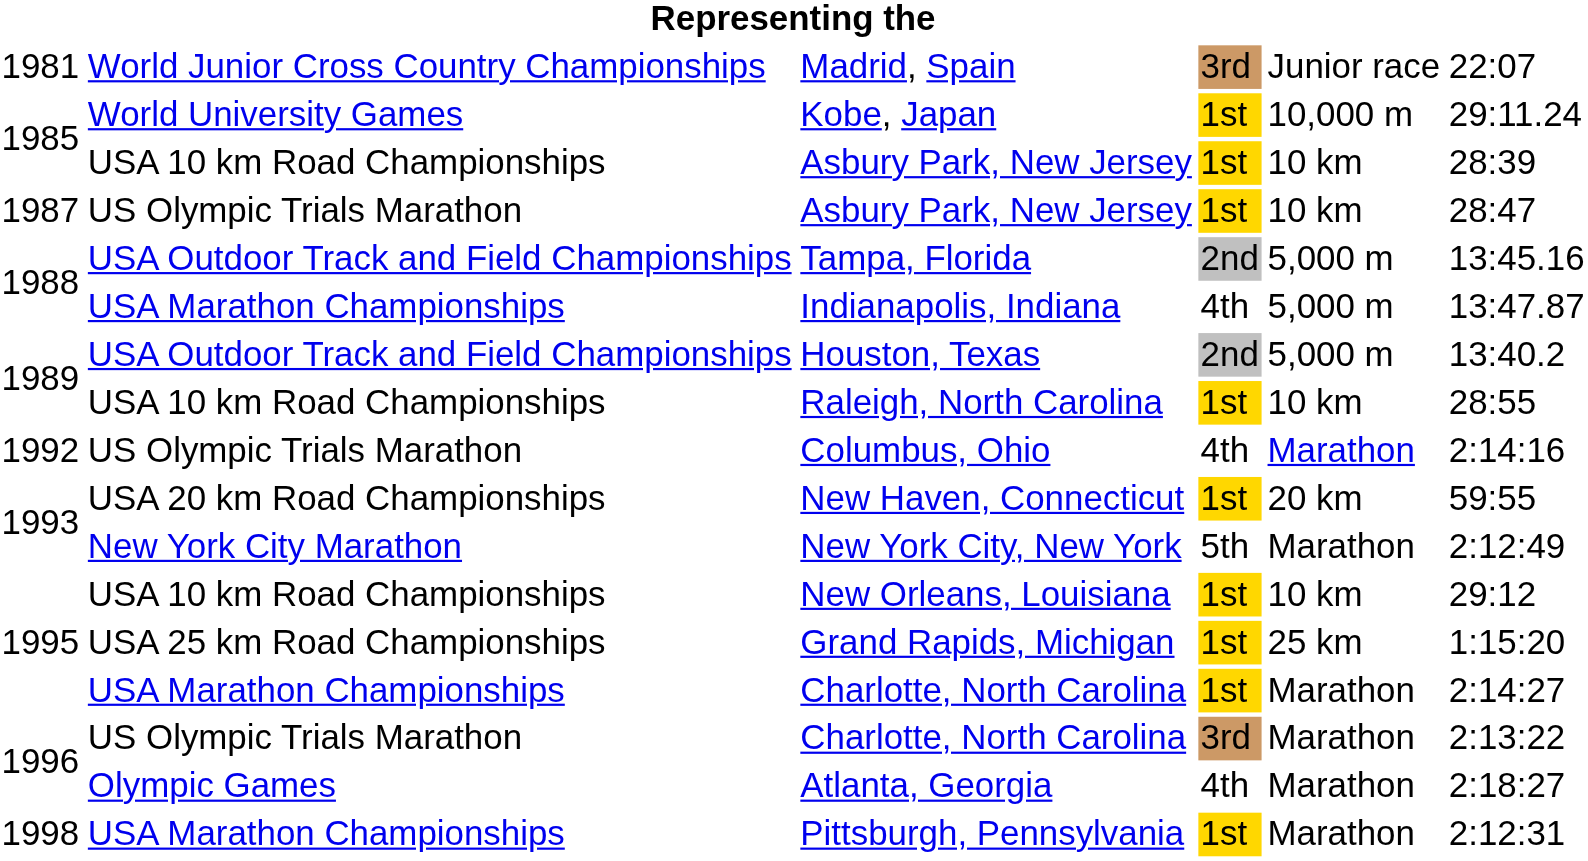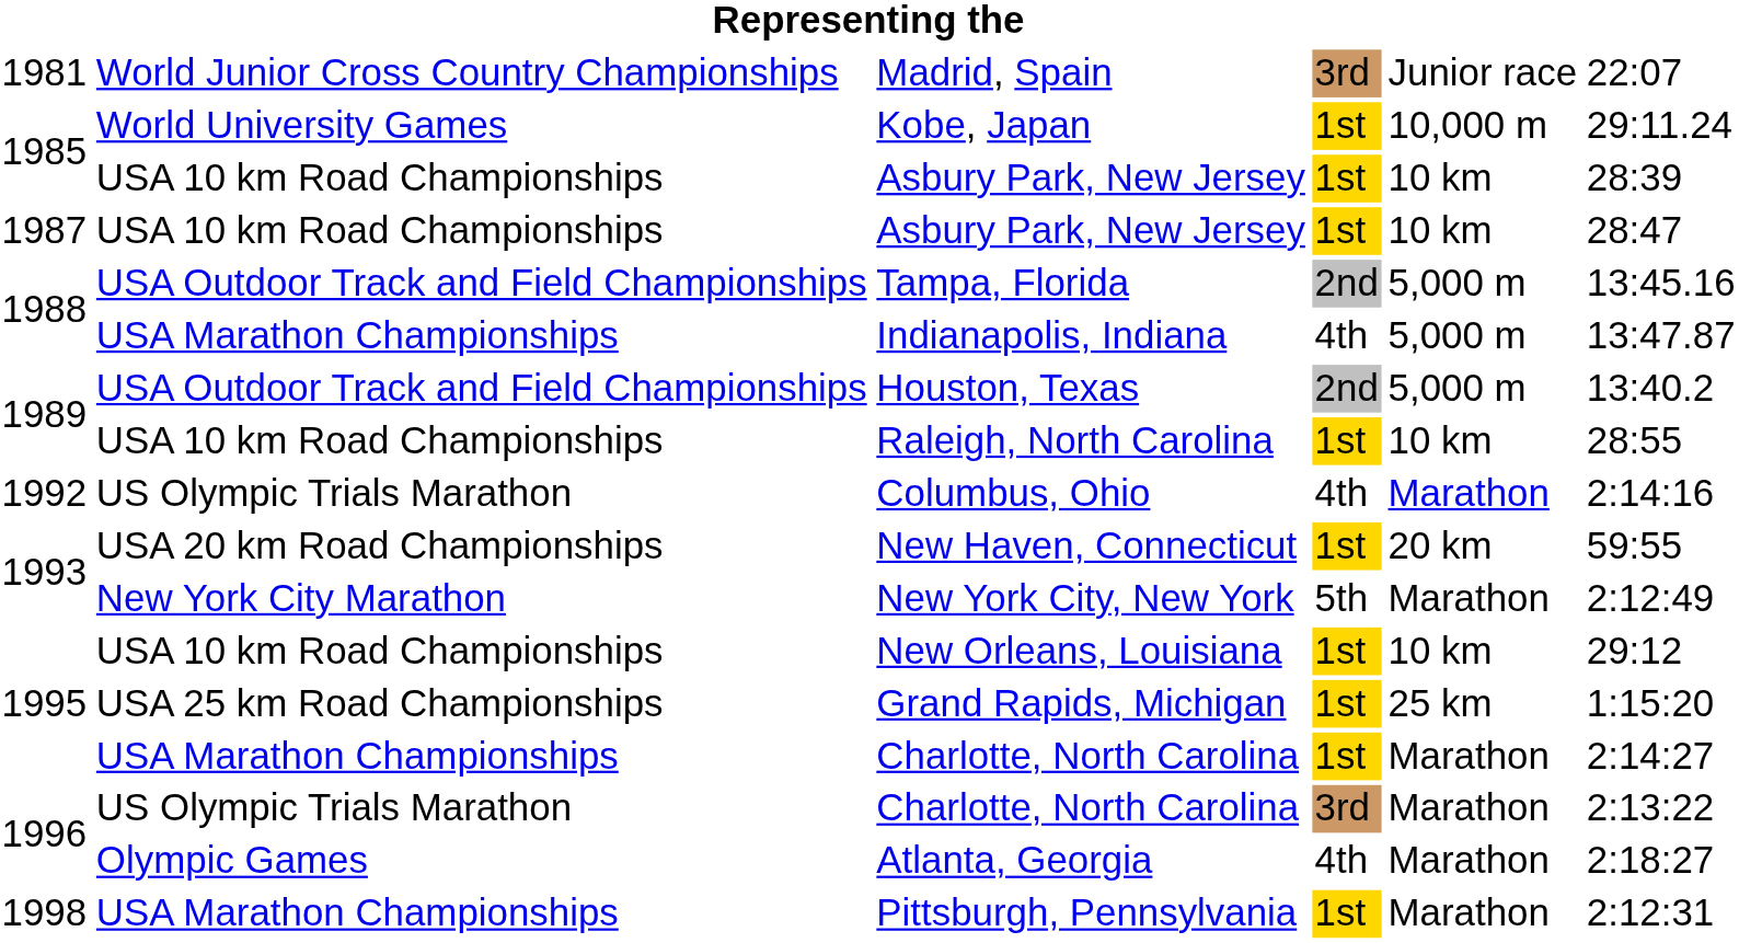 <table>
 <tr>
 <th colspan="6">Representing the </th>
 </tr>
 <tr>
 <td>1981</td>
 <td><a href='#'>World Junior Cross Country Championships</a></td>
 <td><a href='#'>Madrid</a>, <a href='#'>Spain</a></td>
 <td bgcolor=cc9966>3rd</td>
 <td>Junior race</td>
 <td>22:07</td>
 </tr>
 <tr>
 <td rowspan=2>1985</td>
 <td><a href='#'>World University Games</a></td>
 <td><a href='#'>Kobe</a>, <a href='#'>Japan</a></td>
 <td bgcolor=gold>1st</td>
 <td>10,000 m</td>
 <td>29:11.24</td>
 </tr>
 <tr>
 <td>USA 10 km Road Championships</td>
 <td><a href='#'>Asbury Park, New Jersey</a></td>
 <td bgcolor=gold>1st</td>
 <td>10 km</td>
 <td>28:39</td>
 </tr>
 <tr>
 <td>1987</td>
-<td>US Olympic Trials Marathon</td>
+<td>USA 10 km Road Championships</td>
 <td><a href='#'>Asbury Park, New Jersey</a></td>
 <td bgcolor=gold>1st</td>
 <td>10 km</td>
 <td>28:47</td>
 </tr>
 <tr>
 <td rowspan=2>1988</td>
 <td><a href='#'>USA Outdoor Track and Field Championships</a></td>
 <td><a href='#'>Tampa, Florida</a></td>
 <td bgcolor=silver>2nd</td>
 <td>5,000 m</td>
 <td>13:45.16</td>
 </tr>
 <tr>
 <td><a href='#'>USA Marathon Championships</a></td>
 <td><a href='#'>Indianapolis, Indiana</a></td>
 <td>4th</td>
 <td>5,000 m</td>
 <td>13:47.87</td>
 </tr>
 <tr>
 <td rowspan=2>1989</td>
 <td><a href='#'>USA Outdoor Track and Field Championships</a></td>
 <td><a href='#'>Houston, Texas</a></td>
 <td bgcolor=silver>2nd</td>
 <td>5,000 m</td>
 <td>13:40.2</td>
 </tr>
 <tr>
 <td>USA 10 km Road Championships</td>
 <td><a href='#'>Raleigh, North Carolina</a></td>
 <td bgcolor=gold>1st</td>
 <td>10 km</td>
 <td>28:55</td>
 </tr>
 <tr>
 <td>1992</td>
 <td>US Olympic Trials Marathon</td>
 <td><a href='#'>Columbus, Ohio</a></td>
 <td>4th</td>
 <td><a href='#'>Marathon</a></td>
 <td>2:14:16</td>
 </tr>
 <tr>
 <td rowspan=2>1993</td>
 <td>USA 20 km Road Championships</td>
 <td><a href='#'>New Haven, Connecticut</a></td>
 <td bgcolor=gold>1st</td>
 <td>20 km</td>
 <td>59:55</td>
 </tr>
 <tr>
 <td><a href='#'>New York City Marathon</a></td>
 <td><a href='#'>New York City, New York</a></td>
 <td>5th</td>
 <td>Marathon</td>
 <td>2:12:49</td>
 </tr>
 <tr>
 <td rowspan=3>1995</td>
 <td>USA 10 km Road Championships</td>
 <td><a href='#'>New Orleans, Louisiana</a></td>
 <td bgcolor=gold>1st</td>
 <td>10 km</td>
 <td>29:12</td>
 </tr>
 <tr>
 <td>USA 25 km Road Championships</td>
 <td><a href='#'>Grand Rapids, Michigan</a></td>
 <td bgcolor=gold>1st</td>
 <td>25 km</td>
 <td>1:15:20</td>
 </tr>
 <tr>
 <td><a href='#'>USA Marathon Championships</a></td>
 <td><a href='#'>Charlotte, North Carolina</a></td>
 <td bgcolor=gold>1st</td>
 <td>Marathon</td>
 <td>2:14:27</td>
 </tr>
 <tr>
 <td rowspan=2>1996</td>
 <td>US Olympic Trials Marathon</td>
 <td><a href='#'>Charlotte, North Carolina</a></td>
 <td bgcolor=cc9966>3rd</td>
 <td>Marathon</td>
 <td>2:13:22</td>
 </tr>
 <tr>
 <td><a href='#'>Olympic Games</a></td>
 <td><a href='#'>Atlanta, Georgia</a></td>
 <td>4th</td>
 <td>Marathon</td>
 <td>2:18:27</td>
 </tr>
 <tr>
 <td>1998</td>
 <td><a href='#'>USA Marathon Championships</a></td>
 <td><a href='#'>Pittsburgh, Pennsylvania</a></td>
 <td bgcolor=gold>1st</td>
 <td>Marathon</td>
 <td>2:12:31</td>
 </tr>
 </table>
